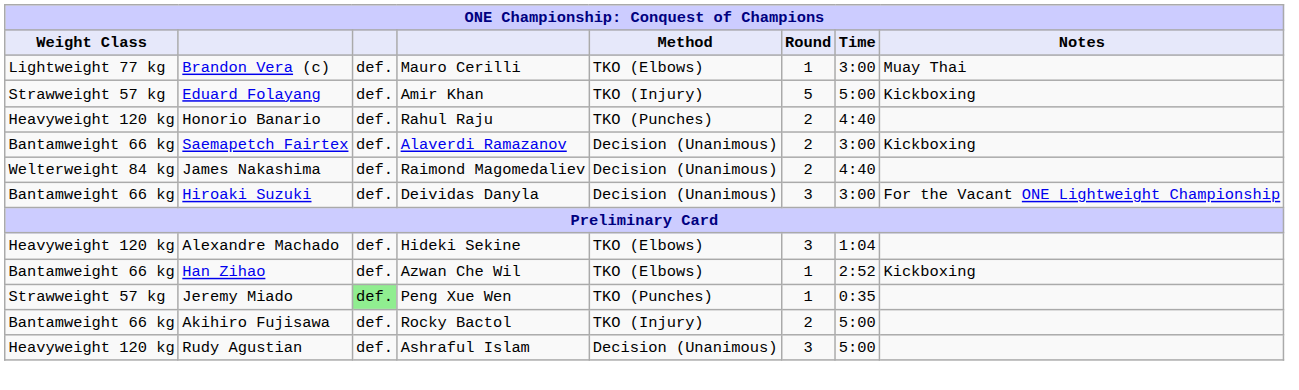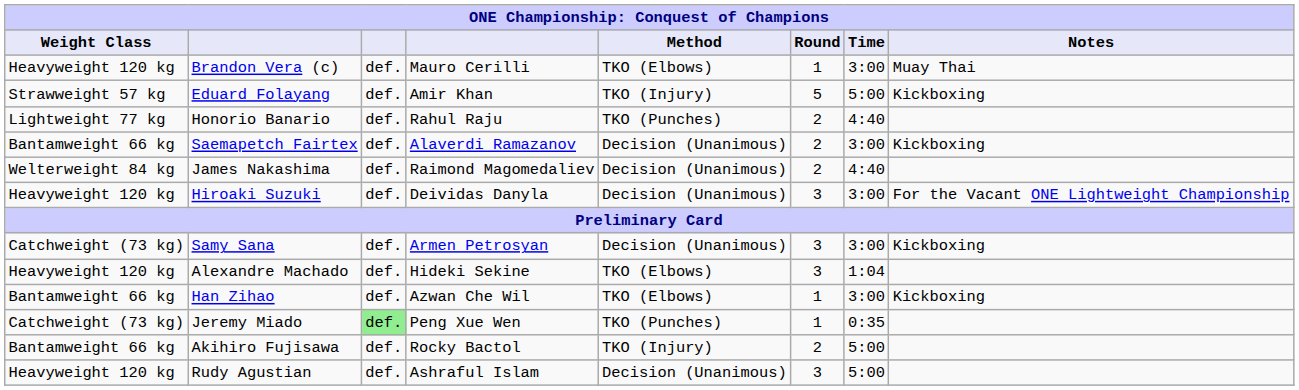 <table class="wikitable" style="font-size: 80%;">
 <tr>
 <th colspan="8" style="background-color: #ccf; color: #000080; text-align: center;"><strong>ONE Championship: Conquest of Champions</strong></th>
 </tr>
 <tr>
 <th colspan="1" style="background-color: #E6E8FA; color: #000000; text-align: center;">Weight Class</th>
 <th colspan="1" style="background-color: #E6E8FA; color: #000000; text-align: center;"></th>
 <th colspan="1" style="background-color: #E6E8FA; color: #000000; text-align: center;"></th>
 <th colspan="1" style="background-color: #E6E8FA; color: #000000; text-align: center;"></th>
 <th colspan="1" style="background-color: #E6E8FA; color: #000000; text-align: center;">Method</th>
 <th colspan="1" style="background-color: #E6E8FA; color: #000000; text-align: center;">Round</th>
 <th colspan="1" style="background-color: #E6E8FA; color: #000000; text-align: center;">Time</th>
 <th colspan="1" style="background-color: #E6E8FA; color: #000000; text-align: center;">Notes</th>
 </tr>
 <tr>
-<td>Lightweight 77 kg</td>
+<td>Heavyweight 120 kg</td>
 <td> <a href='#'>Brandon Vera</a> (c)</td>
 <td>def.</td>
 <td> Mauro Cerilli</td>
 <td>TKO (Elbows)</td>
 <td align=center>1</td>
 <td align=center>3:00</td>
 <td>Muay Thai</td>
 </tr>
 <tr>
 <td>Strawweight 57 kg</td>
 <td> <a href='#'>Eduard Folayang</a></td>
 <td>def.</td>
 <td> Amir Khan</td>
 <td>TKO (Injury)</td>
 <td align=center>5</td>
 <td align=center>5:00</td>
 <td>Kickboxing</td>
 </tr>
 <tr>
-<td>Heavyweight 120 kg</td>
+<td>Lightweight 77 kg</td>
 <td> Honorio Banario</td>
 <td>def.</td>
 <td> Rahul Raju</td>
 <td>TKO (Punches)</td>
 <td align=center>2</td>
 <td align=center>4:40</td>
 <td></td>
 </tr>
 <tr>
 <td>Bantamweight 66 kg</td>
 <td> <a href='#'>Saemapetch Fairtex</a></td>
 <td>def.</td>
 <td> <a href='#'>Alaverdi Ramazanov</a></td>
 <td>Decision (Unanimous)</td>
 <td align=center>2</td>
 <td align=center>3:00</td>
 <td>Kickboxing</td>
 </tr>
 <tr>
 <td>Welterweight 84 kg</td>
 <td> James Nakashima</td>
 <td>def.</td>
 <td> Raimond Magomedaliev</td>
 <td>Decision (Unanimous)</td>
 <td align=center>2</td>
 <td align=center>4:40</td>
 <td></td>
 </tr>
 <tr>
-<td>Bantamweight 66 kg</td>
+<td>Heavyweight 120 kg</td>
 <td> <a href='#'>Hiroaki Suzuki</a></td>
 <td>def.</td>
 <td> Deividas Danyla</td>
 <td>Decision (Unanimous)</td>
 <td align=center>3</td>
 <td align=center>3:00</td>
 <td>For the Vacant <a href='#'>ONE Lightweight Championship</a></td>
 </tr>
 <tr>
 <th colspan="8" style="background-color: #ccf; color: #000080; text-align: center;"><strong>Preliminary Card</strong></th>
+</tr>
+<tr>
+<td>Catchweight (73 kg)</td>
+<td> <a href='#'>Samy Sana</a></td>
+<td>def.</td>
+<td> <a href='#'>Armen Petrosyan</a></td>
+<td>Decision (Unanimous)</td>
+<td align=center>3</td>
+<td align=center>3:00</td>
+<td>Kickboxing</td>
 </tr>
 <tr>
 <td>Heavyweight 120 kg</td>
 <td> Alexandre Machado</td>
 <td>def.</td>
 <td> Hideki Sekine</td>
 <td>TKO (Elbows)</td>
 <td align=center>3</td>
 <td align=center>1:04</td>
 <td></td>
 </tr>
 <tr>
 <td>Bantamweight 66 kg</td>
 <td> <a href='#'>Han Zihao</a></td>
 <td>def.</td>
 <td> Azwan Che Wil</td>
 <td>TKO (Elbows)</td>
 <td align=center>1</td>
-<td align=center>2:52</td>
+<td align=center>3:00</td>
 <td>Kickboxing</td>
 </tr>
 <tr>
-<td>Strawweight 57 kg</td>
+<td>Catchweight (73 kg)</td>
 <td> Jeremy Miado</td>
 <td style="background: lightgreen;">def.</td>
 <td> Peng Xue Wen</td>
 <td>TKO (Punches)</td>
 <td align=center>1</td>
 <td align=center>0:35</td>
 <td></td>
 </tr>
 <tr>
 <td>Bantamweight 66 kg</td>
 <td> Akihiro Fujisawa</td>
 <td>def.</td>
 <td> Rocky Bactol</td>
 <td>TKO (Injury)</td>
 <td align=center>2</td>
 <td align=center>5:00</td>
 <td></td>
 </tr>
 <tr>
 <td>Heavyweight 120 kg</td>
 <td> Rudy Agustian</td>
 <td>def.</td>
 <td> Ashraful Islam</td>
 <td>Decision (Unanimous)</td>
 <td align=center>3</td>
 <td align=center>5:00</td>
 <td></td>
 </tr>
 </table>
